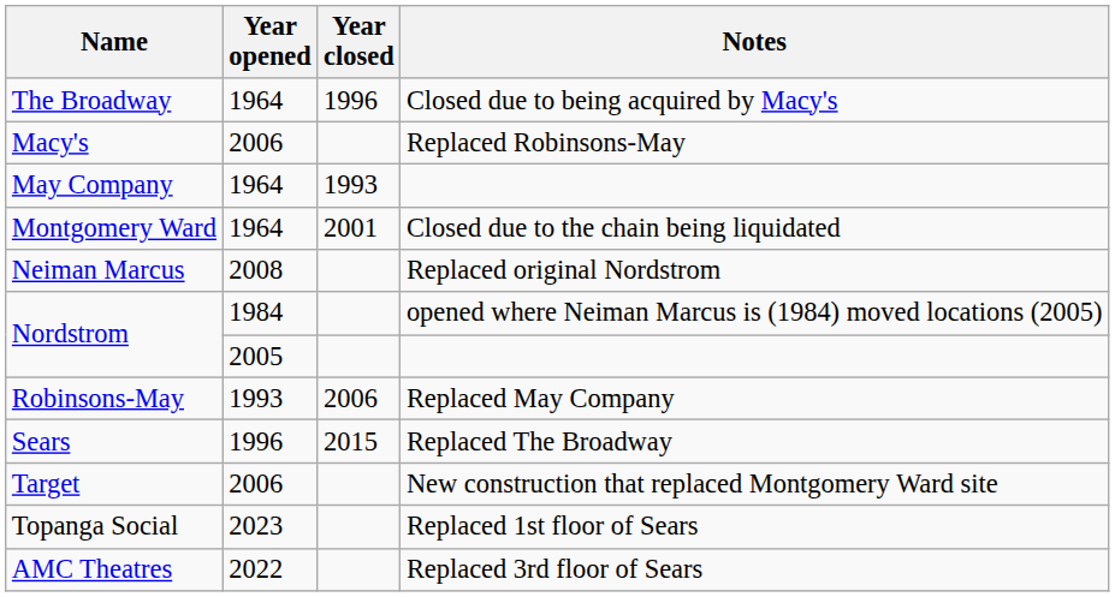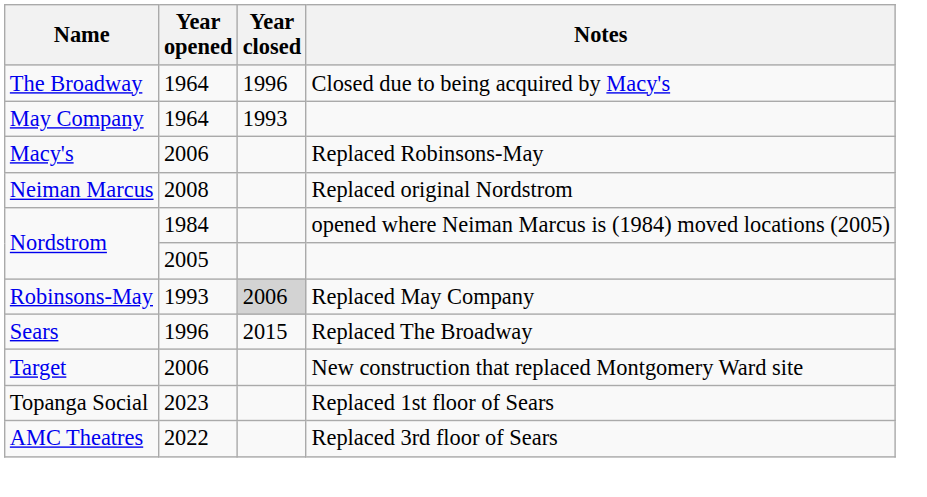 <table class="wikitable sortable">
 <tr>
 <th>Name</th>
 <th>Year<br>opened</th>
 <th>Year<br>closed</th>
 <th class="unsortable">Notes</th>
 </tr>
 <tr>
 <td><a href='#'>The Broadway</a></td>
 <td>1964</td>
 <td>1996</td>
 <td>Closed due to being acquired by <a href='#'>Macy's</a></td>
 </tr>
 <tr>
-<td><a href='#'>Macy's</a></td>
-<td>2006</td>
-<td></td>
-<td>Replaced Robinsons-May</td>
-</tr>
-<tr>
 <td><a href='#'>May Company</a></td>
 <td>1964</td>
 <td>1993</td>
 <td></td>
 </tr>
 <tr>
-<td><a href='#'>Montgomery Ward</a></td>
-<td>1964</td>
-<td>2001</td>
-<td>Closed due to the chain being liquidated</td>
+<td><a href='#'>Macy's</a></td>
+<td>2006</td>
+<td></td>
+<td>Replaced Robinsons-May</td>
 </tr>
 <tr>
 <td><a href='#'>Neiman Marcus</a></td>
 <td>2008</td>
 <td></td>
 <td>Replaced original Nordstrom</td>
 </tr>
 <tr>
 <td rowspan="2"><a href='#'>Nordstrom</a></td>
 <td>1984</td>
 <td></td>
 <td>opened where Neiman Marcus is (1984) moved locations (2005)</td>
 </tr>
 <tr>
 <td>2005</td>
 <td></td>
 <td></td>
 </tr>
 <tr>
 <td><a href='#'>Robinsons-May</a></td>
 <td>1993</td>
-<td>2006</td>
+<td style="background: lightgrey;">2006</td>
 <td>Replaced May Company</td>
 </tr>
 <tr>
 <td><a href='#'>Sears</a></td>
 <td>1996</td>
 <td>2015</td>
 <td>Replaced The Broadway</td>
 </tr>
 <tr>
 <td><a href='#'>Target</a></td>
 <td>2006</td>
 <td></td>
 <td>New construction that replaced Montgomery Ward site</td>
 </tr>
 <tr>
 <td>Topanga Social</td>
 <td>2023</td>
 <td></td>
 <td>Replaced 1st floor of Sears</td>
 </tr>
 <tr>
 <td><a href='#'>AMC Theatres</a></td>
 <td>2022</td>
 <td></td>
 <td>Replaced 3rd floor of Sears</td>
 </tr>
 </table>
